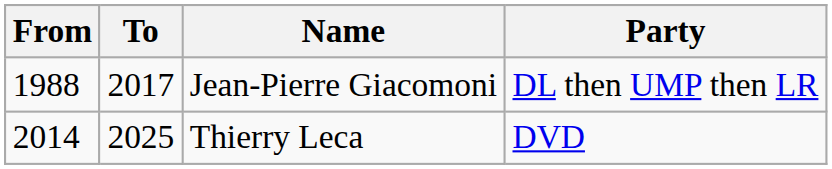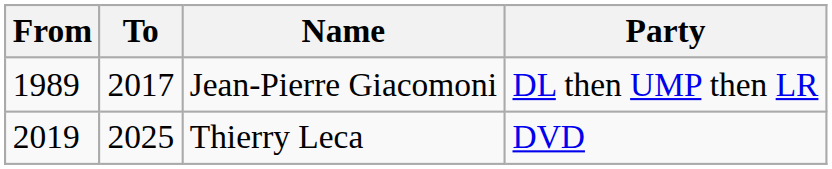 <table class="wikitable">
 <tr>
 <th>From</th>
 <th>To</th>
 <th>Name</th>
 <th>Party</th>
 </tr>
 <tr>
-<td>1988</td>
+<td>1989</td>
 <td>2017</td>
 <td>Jean-Pierre Giacomoni</td>
 <td><a href='#'>DL</a> then <a href='#'>UMP</a> then <a href='#'>LR</a></td>
 </tr>
 <tr>
-<td>2014</td>
+<td>2019</td>
 <td>2025</td>
 <td>Thierry Leca</td>
 <td><a href='#'>DVD</a></td>
 </tr>
 </table>
